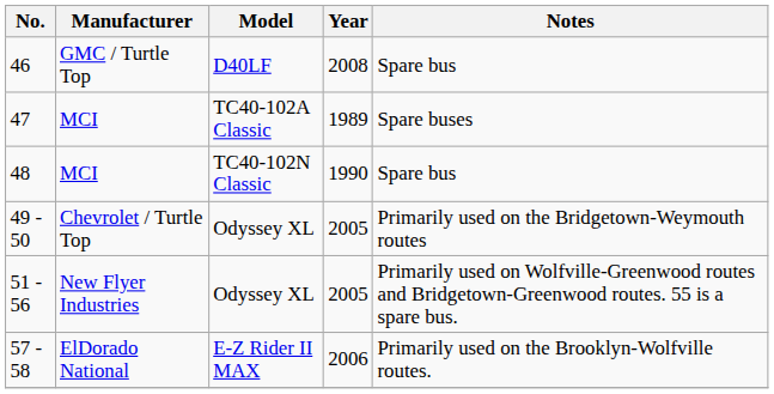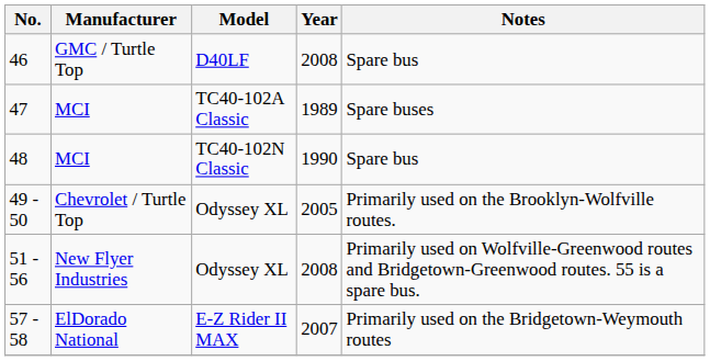 <table class="wikitable">
 <tr>
 <th>No.</th>
 <th>Manufacturer</th>
 <th>Model</th>
 <th>Year</th>
 <th>Notes</th>
 </tr>
 <tr>
 <td>46</td>
 <td><a href='#'>GMC</a> / Turtle Top</td>
 <td><a href='#'>D40LF</a> </td>
 <td>2008</td>
 <td>Spare bus</td>
 </tr>
 <tr>
 <td>47</td>
 <td><a href='#'>MCI</a></td>
 <td>TC40-102A <a href='#'>Classic</a></td>
 <td>1989</td>
 <td>Spare buses</td>
 </tr>
 <tr>
 <td>48</td>
 <td><a href='#'>MCI</a></td>
 <td>TC40-102N <a href='#'>Classic</a></td>
 <td>1990</td>
 <td>Spare bus</td>
 </tr>
 <tr>
 <td>49 - 50</td>
 <td><a href='#'>Chevrolet</a> / Turtle Top</td>
 <td>Odyssey XL </td>
 <td>2005</td>
-<td>Primarily used on the Bridgetown-Weymouth routes</td>
+<td>Primarily used on the Brooklyn-Wolfville routes.</td>
 </tr>
 <tr>
 <td>51 - 56</td>
 <td><a href='#'>New Flyer Industries</a></td>
 <td>Odyssey XL </td>
-<td>2005</td>
+<td>2008</td>
 <td>Primarily used on Wolfville-Greenwood routes and Bridgetown-Greenwood routes. 55 is a spare bus.</td>
 </tr>
 <tr>
 <td>57 - 58</td>
 <td><a href='#'>ElDorado National</a></td>
 <td><a href='#'>E-Z Rider II MAX</a> </td>
-<td>2006</td>
-<td>Primarily used on the Brooklyn-Wolfville routes.</td>
+<td>2007</td>
+<td>Primarily used on the Bridgetown-Weymouth routes</td>
 </tr>
 <tr>
 </tr>
 </table>
